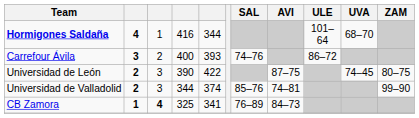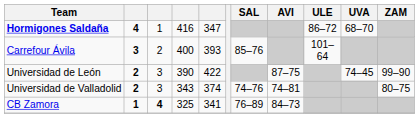 <table class="wikitable" style="text-align:center">
 <tr>
 <th>Team</th>
 <th width=30></th>
 <th width=30></th>
 <th width=35></th>
 <th width=35></th>
 <th rowspan=6></th>
 <th width=50>SAL</th>
 <th width=50>AVI</th>
 <th width=50>ULE</th>
 <th width=50>UVA</th>
 <th width=50>ZAM</th>
 </tr>
 <tr>
 <td align="left"><strong><a href='#'>Hormigones Saldaña</a></strong></td>
 <td><strong>4</strong></td>
 <td>1</td>
 <td>416</td>
-<td>344</td>
+<td>347</td>
 <td style="background:#cccccc"></td>
 <td style="background:#cccccc"></td>
-<td>101–64</td>
+<td>86–72</td>
 <td>68–70</td>
 <td style="background:#cccccc"></td>
 </tr>
 <tr>
 <td align="left"><a href='#'>Carrefour Ávila</a></td>
 <td><strong>3</strong></td>
 <td>2</td>
 <td>400</td>
 <td>393</td>
-<td>74–76</td>
+<td>85–76</td>
 <td style="background:#cccccc"></td>
-<td>86–72</td>
+<td>101–64</td>
 <td style="background:#cccccc"></td>
 <td style="background:#cccccc"></td>
 </tr>
 <tr>
 <td align="left">Universidad de León</td>
 <td><strong>2</strong></td>
 <td>3</td>
 <td>390</td>
 <td>422</td>
 <td style="background:#cccccc"></td>
 <td>87–75</td>
 <td style="background:#cccccc"></td>
 <td>74–45</td>
-<td>80–75</td>
+<td>99–90</td>
 </tr>
 <tr>
 <td align="left">Universidad de Valladolid</td>
 <td><strong>2</strong></td>
 <td>3</td>
-<td>344</td>
+<td>343</td>
 <td>374</td>
-<td>85–76</td>
+<td>74–76</td>
 <td>74–81</td>
 <td style="background:#cccccc"></td>
 <td style="background:#cccccc"></td>
-<td>99–90</td>
+<td>80–75</td>
 </tr>
 <tr>
 <td align="left"><a href='#'>CB Zamora</a></td>
 <td><strong>1</strong></td>
 <td><strong>4</strong></td>
 <td>325</td>
 <td>341</td>
 <td>76–89</td>
 <td>84–73</td>
 <td style="background:#cccccc"></td>
 <td style="background:#cccccc"></td>
 <td style="background:#cccccc"></td>
 </tr>
 <tr>
 </tr>
 </table>
